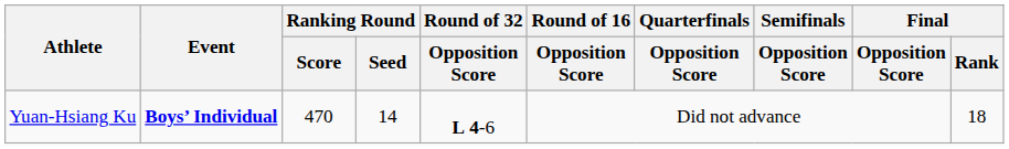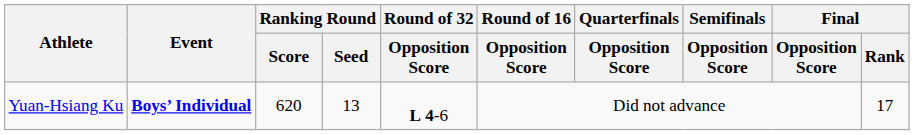 <table class="wikitable" border="1" style="font-size:90%">
 <tr>
 <th rowspan=2>Athlete</th>
 <th rowspan=2>Event</th>
 <th colspan=2>Ranking Round</th>
 <th>Round of 32</th>
 <th>Round of 16</th>
 <th>Quarterfinals</th>
 <th>Semifinals</th>
 <th colspan=2>Final</th>
 </tr>
 <tr>
 <th>Score</th>
 <th>Seed</th>
 <th>Opposition<br>Score</th>
 <th>Opposition<br>Score</th>
 <th>Opposition<br>Score</th>
 <th>Opposition<br>Score</th>
 <th>Opposition<br>Score</th>
 <th>Rank</th>
 </tr>
 <tr>
 <td><a href='#'>Yuan-Hsiang Ku</a></td>
 <td><strong><a href='#'>Boys’ Individual</a></strong></td>
-<td align=center>470</td>
-<td align=center>14</td>
+<td align=center>620</td>
+<td align=center>13</td>
 <td align=center> <br> <strong>L</strong> <strong>4</strong>-6</td>
 <td colspan=4 align=center>Did not advance</td>
-<td align=center>18</td>
+<td align=center>17</td>
 </tr>
 </table>
